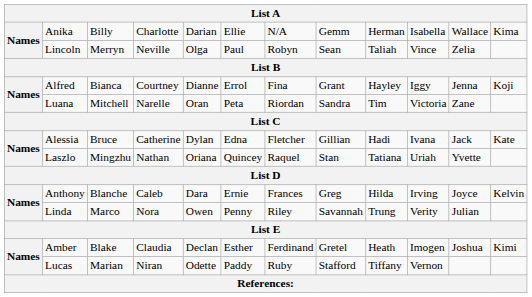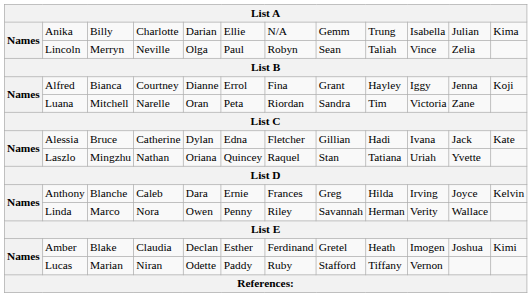 <table class="wikitable">
 <tr>
 <th scope="col" colspan=12>List A</th>
 </tr>
 <tr>
 <th scope="row" rowspan=2>Names</th>
 <td>Anika</td>
 <td>Billy</td>
 <td>Charlotte</td>
 <td>Darian</td>
 <td>Ellie</td>
 <td>N/A </td>
 <td>Gemm</td>
-<td>Herman</td>
+<td>Trung</td>
 <td>Isabella</td>
-<td>Wallace</td>
+<td>Julian</td>
 <td>Kima</td>
 </tr>
 <tr>
 <td>Lincoln</td>
 <td>Merryn</td>
 <td>Neville</td>
 <td>Olga</td>
 <td>Paul</td>
 <td>Robyn</td>
 <td>Sean</td>
 <td>Taliah</td>
 <td>Vince</td>
 <td>Zelia</td>
 <td></td>
 </tr>
 <tr>
 <th scope="col" colspan=12>List B</th>
 </tr>
 <tr>
 <th scope="row" rowspan=2>Names</th>
 <td>Alfred</td>
 <td>Bianca</td>
 <td>Courtney</td>
 <td>Dianne</td>
 <td>Errol</td>
 <td>Fina</td>
 <td>Grant</td>
 <td>Hayley</td>
 <td>Iggy</td>
 <td>Jenna</td>
 <td>Koji</td>
 </tr>
 <tr>
 <td>Luana</td>
 <td>Mitchell</td>
 <td>Narelle</td>
 <td>Oran</td>
 <td>Peta</td>
 <td>Riordan</td>
 <td>Sandra</td>
 <td>Tim</td>
 <td>Victoria</td>
 <td>Zane</td>
 <td></td>
 </tr>
 <tr>
 <th scope="col" colspan=12>List C</th>
 </tr>
 <tr>
 <th scope="row" rowspan=2>Names</th>
 <td>Alessia</td>
 <td>Bruce</td>
 <td>Catherine</td>
 <td>Dylan</td>
 <td>Edna</td>
 <td>Fletcher</td>
 <td>Gillian</td>
 <td>Hadi</td>
 <td>Ivana</td>
 <td>Jack</td>
 <td>Kate</td>
 </tr>
 <tr>
 <td>Laszlo</td>
 <td>Mingzhu</td>
 <td>Nathan</td>
 <td>Oriana</td>
 <td>Quincey</td>
 <td>Raquel</td>
 <td>Stan</td>
 <td>Tatiana</td>
 <td>Uriah</td>
 <td>Yvette</td>
 <td></td>
 </tr>
 <tr>
 <th scope="col" colspan=12>List D</th>
 </tr>
 <tr>
 <th scope="row" rowspan=2>Names</th>
 <td>Anthony</td>
 <td>Blanche</td>
 <td>Caleb</td>
 <td>Dara</td>
 <td>Ernie</td>
 <td>Frances</td>
 <td>Greg</td>
 <td>Hilda</td>
 <td>Irving</td>
 <td>Joyce</td>
 <td>Kelvin</td>
 </tr>
 <tr>
 <td>Linda</td>
 <td>Marco</td>
 <td>Nora</td>
 <td>Owen</td>
 <td>Penny</td>
 <td>Riley</td>
 <td>Savannah</td>
-<td>Trung</td>
+<td>Herman</td>
 <td>Verity</td>
-<td>Julian</td>
+<td>Wallace</td>
 <td></td>
 </tr>
 <tr>
 <th scope="col" colspan=12>List E</th>
 </tr>
 <tr>
 <th scope="row" rowspan=2>Names</th>
 <td>Amber</td>
 <td>Blake</td>
 <td>Claudia</td>
 <td>Declan</td>
 <td>Esther</td>
 <td>Ferdinand</td>
 <td>Gretel</td>
 <td>Heath</td>
 <td>Imogen</td>
 <td>Joshua</td>
 <td>Kimi</td>
 </tr>
 <tr>
 <td>Lucas</td>
 <td>Marian</td>
 <td>Niran</td>
 <td>Odette</td>
 <td>Paddy</td>
 <td>Ruby</td>
 <td>Stafford</td>
 <td>Tiffany</td>
 <td>Vernon</td>
 <td></td>
 <td></td>
 </tr>
 <tr>
 <th colspan=12>References:</th>
 </tr>
 </table>
